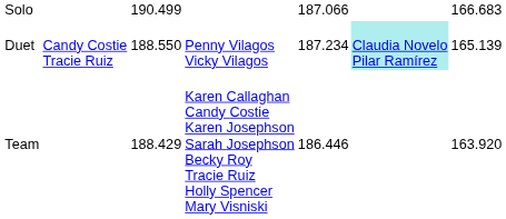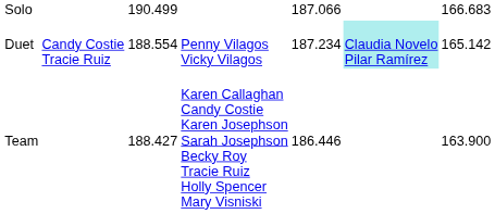 <table>
 <tr>
 <td>Solo</td>
 <td></td>
 <td>190.499</td>
 <td></td>
 <td>187.066</td>
 <td></td>
 <td>166.683</td>
 </tr>
 <tr>
 <td>Duet</td>
 <td><br><a href='#'>Candy Costie</a><br><a href='#'>Tracie Ruiz</a></td>
-<td>188.550</td>
+<td>188.554</td>
 <td><br><a href='#'>Penny Vilagos</a><br><a href='#'>Vicky Vilagos</a></td>
 <td>187.234</td>
 <td style="background: paleturquoise;"><br><a href='#'>Claudia Novelo</a><br><a href='#'>Pilar Ramírez</a></td>
-<td>165.139</td>
+<td>165.142</td>
 </tr>
 <tr>
 <td>Team</td>
 <td></td>
-<td>188.429</td>
+<td>188.427</td>
 <td><br><a href='#'>Karen Callaghan</a><br><a href='#'>Candy Costie</a><br><a href='#'>Karen Josephson</a><br><a href='#'>Sarah Josephson</a><br><a href='#'>Becky Roy</a><br><a href='#'>Tracie Ruiz</a><br><a href='#'>Holly Spencer</a><br><a href='#'>Mary Visniski</a></td>
 <td>186.446</td>
 <td></td>
-<td>163.920</td>
+<td>163.900</td>
 </tr>
 </table>
